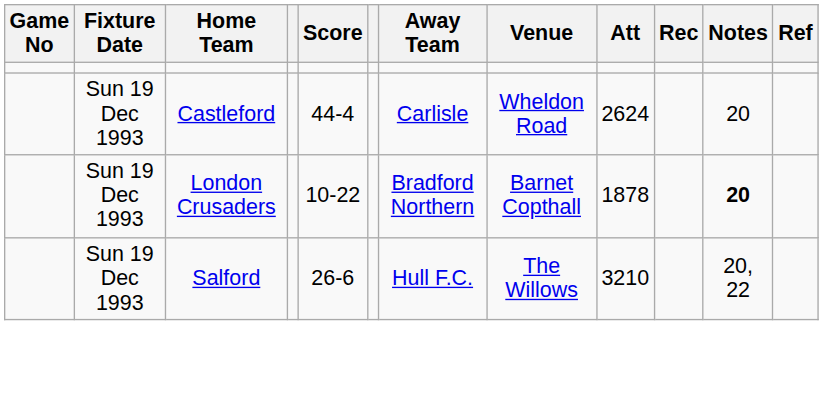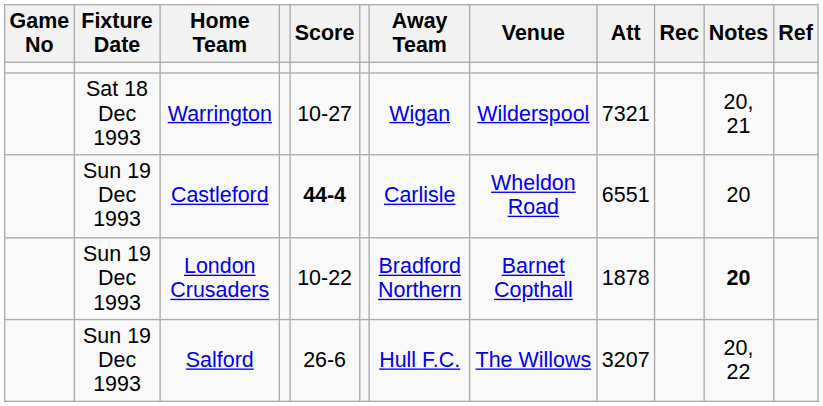 <table class="wikitable" style="text-align:center;">
 <tr>
 <th width=10 abbr="No">Game No</th>
 <th width=110 abbr="Date">Fixture Date</th>
 <th width=150 abbr="Home Team">Home Team</th>
 <th width=5 abbr="space"></th>
 <th width=20 abbr="Score">Score</th>
 <th width=5 abbr="space"></th>
 <th width=150 abbr="Away Team">Away Team</th>
 <th width=150 abbr="Venue">Venue</th>
 <th width=30 abbr="Att">Att</th>
 <th width=30 abbr="Rec">Rec</th>
 <th width=20 abbr="Notes">Notes</th>
 <th width=30 abbr="Ref">Ref</th>
 </tr>
 <tr>
 <td></td>
 <td></td>
 <td></td>
 <td></td>
 <td></td>
 <td></td>
 <td></td>
 <td></td>
 <td></td>
 <td></td>
 <td></td>
 </tr>
 <tr>
 <td></td>
+<td>Sat 18 Dec 1993</td>
+<td><a href='#'>Warrington</a></td>
+<td></td>
+<td>10-27</td>
+<td></td>
+<td><a href='#'>Wigan</a></td>
+<td><a href='#'>Wilderspool</a></td>
+<td>7321</td>
+<td></td>
+<td>20, 21</td>
+<td></td>
+</tr>
+<tr>
+<td></td>
 <td>Sun 19 Dec 1993</td>
 <td><a href='#'>Castleford</a></td>
 <td></td>
-<td>44-4</td>
+<td><strong>44-4</strong></td>
 <td></td>
 <td><a href='#'>Carlisle</a></td>
 <td><a href='#'>Wheldon Road</a></td>
-<td>2624</td>
+<td>6551</td>
 <td></td>
 <td>20</td>
 <td></td>
 </tr>
 <tr>
 <td></td>
 <td>Sun 19 Dec 1993</td>
 <td><a href='#'>London Crusaders</a></td>
 <td></td>
 <td>10-22</td>
 <td></td>
 <td><a href='#'>Bradford Northern</a></td>
 <td><a href='#'>Barnet Copthall</a></td>
 <td>1878</td>
 <td></td>
 <td><strong>20</strong></td>
 <td></td>
 </tr>
 <tr>
 <td></td>
 <td>Sun 19 Dec 1993</td>
 <td><a href='#'>Salford</a></td>
 <td></td>
 <td>26-6</td>
 <td></td>
 <td><a href='#'>Hull F.C.</a></td>
 <td><a href='#'>The Willows</a></td>
-<td>3210</td>
+<td>3207</td>
 <td></td>
 <td>20, 22</td>
 <td></td>
 </tr>
 </table>
